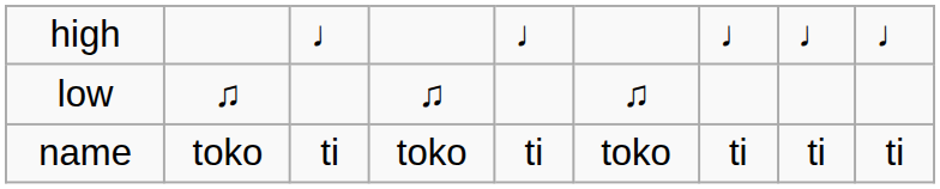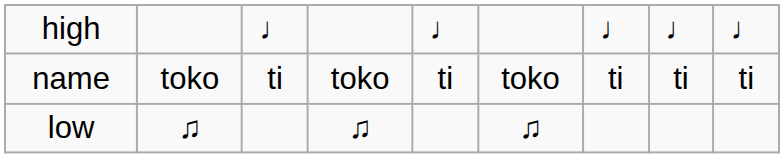 <table class="wikitable" style="text-align: center; width: 400px; height: 25px;">
 <tr>
 <td>high</td>
 <td></td>
 <td>♩</td>
 <td></td>
 <td>♩</td>
 <td></td>
 <td>♩</td>
 <td>♩</td>
 <td>♩</td>
 </tr>
 <tr>
+<td>name</td>
+<td>toko</td>
+<td>ti</td>
+<td>toko</td>
+<td>ti</td>
+<td>toko</td>
+<td>ti</td>
+<td>ti</td>
+<td>ti</td>
+</tr>
+<tr>
 <td>low</td>
 <td>♫</td>
 <td></td>
 <td>♫</td>
 <td></td>
 <td>♫</td>
 <td></td>
 <td></td>
 <td></td>
 </tr>
-<tr>
-<td>name</td>
-<td>toko</td>
-<td>ti</td>
-<td>toko</td>
-<td>ti</td>
-<td>toko</td>
-<td>ti</td>
-<td>ti</td>
-<td>ti</td>
-</tr>
 </table>
